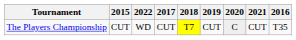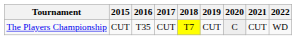 <table class="wikitable" style="font-size:95%;text-align:center;">
 <tr>
 <th>Tournament</th>
 <th>2015</th>
-<th>2022</th>
+<th>2016</th>
 <th>2017</th>
 <th>2018</th>
 <th>2019</th>
 <th>2020</th>
 <th>2021</th>
-<th>2016</th>
+<th>2022</th>
 </tr>
 <tr>
 <td align=left><a href='#'>The Players Championship</a></td>
 <td>CUT</td>
-<td>WD</td>
+<td>T35</td>
 <td>CUT</td>
 <td style="background:yellow;">T7</td>
 <td>CUT</td>
 <td style="background:#eeeeee;">C</td>
 <td>CUT</td>
-<td>T35</td>
+<td>WD</td>
 </tr>
 </table>
